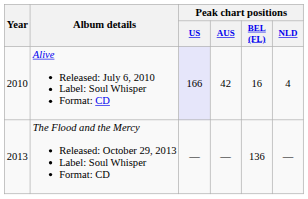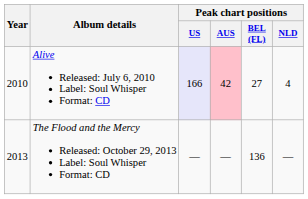 <table class="wikitable" style="text-align:center;">
 <tr>
 <th rowspan="2">Year</th>
 <th rowspan="2">Album details</th>
 <th colspan="4">Peak chart positions</th>
 </tr>
 <tr>
 <th style="width:3em;font-size:85%"><a href='#'>US</a><br></th>
 <th style="width:3em;font-size:85%"><a href='#'>AUS</a><br></th>
 <th style="width:3em;font-size:85%"><a href='#'>BEL<br>(FL)</a><br></th>
 <th style="width:3em;font-size:85%"><a href='#'>NLD</a><br></th>
 </tr>
 <tr>
 <td>2010</td>
 <td style="text-align:left;"><em><a href='#'>Alive</a></em><br><ul><li>Released: July 6, 2010</li><li>Label: Soul Whisper</li><li>Format: <a href='#'>CD</a></li></ul></td>
 <td style="background: lavender;">166</td>
-<td>42</td>
-<td>16</td>
+<td style="background: pink;">42</td>
+<td>27</td>
 <td>4</td>
 </tr>
 <tr>
 <td>2013</td>
 <td style="text-align:left;"><em>The Flood and the Mercy</em><br><ul><li>Released: October 29, 2013</li><li>Label: Soul Whisper</li><li>Format: CD</li></ul></td>
 <td>—</td>
 <td>—</td>
 <td>136</td>
 <td>—</td>
 </tr>
 </table>
